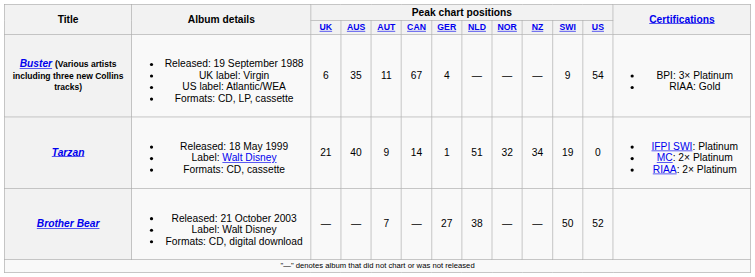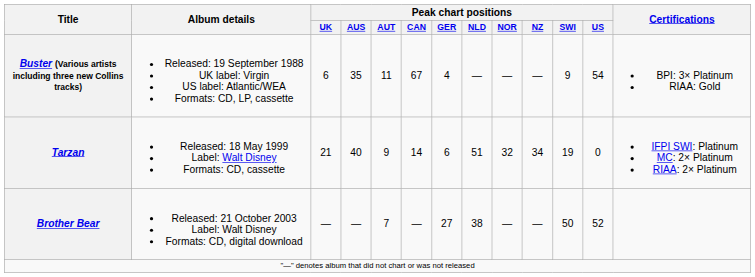 <table class="wikitable plainrowheaders" style="text-align:center;" border="1">
 <tr>
 <th scope="col" rowspan="2" style="width:12em;">Title</th>
 <th scope="col" rowspan="2" style="width:17em;">Album details</th>
 <th scope="col" colspan="10">Peak chart positions</th>
 <th scope="col" rowspan="2" style="width:13em;"><a href='#'>Certifications</a></th>
 </tr>
 <tr>
 <th scope="col" style="width:3em;font-size:85%;"><a href='#'>UK</a><br></th>
 <th scope="col" style="width:3em;font-size:85%;"><a href='#'>AUS</a><br></th>
 <th scope="col" style="width:3em;font-size:85%;"><a href='#'>AUT</a><br></th>
 <th scope="col" style="width:3em;font-size:85%;"><a href='#'>CAN</a><br></th>
 <th scope="col" style="width:3em;font-size:85%;"><a href='#'>GER</a><br></th>
 <th scope="col" style="width:3em;font-size:85%;"><a href='#'>NLD</a><br></th>
 <th scope="col" style="width:3em;font-size:85%;"><a href='#'>NOR</a><br></th>
 <th scope="col" style="width:3em;font-size:85%;"><a href='#'>NZ</a><br></th>
 <th scope="col" style="width:3em;font-size:85%;"><a href='#'>SWI</a><br></th>
 <th scope="col" style="width:3em;font-size:85%;"><a href='#'>US</a><br></th>
 </tr>
 <tr>
 <th scope="row"><em><a href='#'>Buster</a></em> <small>(Various artists including three new Collins tracks)</small></th>
 <td><br><ul><li>Released: 19 September 1988</li><li>UK label: Virgin</li><li>US label: Atlantic/WEA</li><li>Formats: CD, LP, cassette</li></ul></td>
 <td>6</td>
 <td>35</td>
 <td>11</td>
 <td>67</td>
 <td>4</td>
 <td>—</td>
 <td>—</td>
 <td>—</td>
 <td>9</td>
 <td>54</td>
 <td><br><ul><li>BPI: 3× Platinum</li><li>RIAA: Gold</li></ul></td>
 </tr>
 <tr>
 <th scope="row"><em><a href='#'>Tarzan</a></em></th>
 <td><br><ul><li>Released: 18 May 1999</li><li>Label: <a href='#'>Walt Disney</a></li><li>Formats: CD, cassette</li></ul></td>
 <td>21</td>
 <td>40</td>
 <td>9</td>
 <td>14</td>
-<td>1</td>
+<td>6</td>
 <td>51</td>
 <td>32</td>
 <td>34</td>
 <td>19</td>
 <td>0</td>
 <td><br><ul><li><a href='#'>IFPI SWI</a>: Platinum</li><li><a href='#'>MC</a>: 2× Platinum</li><li><a href='#'>RIAA</a>: 2× Platinum</li></ul></td>
 </tr>
 <tr>
 <th scope="row"><em><a href='#'>Brother Bear</a></em></th>
 <td><br><ul><li>Released: 21 October 2003</li><li>Label: Walt Disney</li><li>Formats: CD, digital download</li></ul></td>
 <td>—</td>
 <td>—</td>
 <td>7</td>
 <td>—</td>
 <td>27</td>
 <td>38</td>
 <td>—</td>
 <td>—</td>
 <td>50</td>
 <td>52</td>
 <td></td>
 </tr>
 <tr>
 <td colspan="15" style="font-size:9pt">"—" denotes album that did not chart or was not released</td>
 </tr>
 </table>
